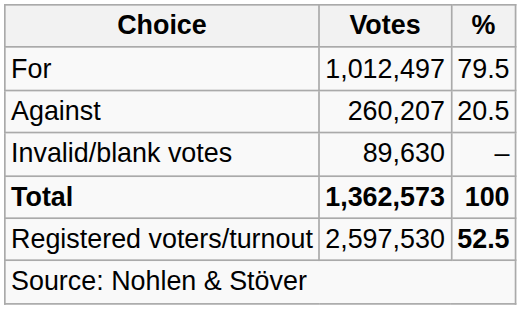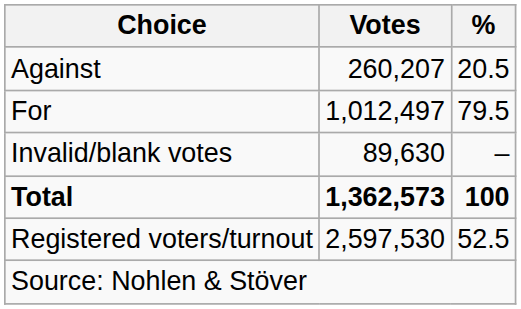 <table class=wikitable style=text-align:right>
 <tr>
 <th>Choice</th>
 <th>Votes</th>
 <th>%</th>
 </tr>
 <tr>
+<td align=left>Against</td>
+<td>260,207</td>
+<td>20.5</td>
+</tr>
+<tr>
 <td align=left>For</td>
 <td>1,012,497</td>
 <td>79.5</td>
-</tr>
-<tr>
-<td align=left>Against</td>
-<td>260,207</td>
-<td>20.5</td>
 </tr>
 <tr>
 <td align=left>Invalid/blank votes</td>
 <td>89,630</td>
 <td>–</td>
 </tr>
 <tr>
 <td align=left><strong>Total</strong></td>
 <td><strong>1,362,573</strong></td>
 <td><strong>100</strong></td>
 </tr>
 <tr>
 <td align=left>Registered voters/turnout</td>
 <td>2,597,530</td>
-<td><strong>52.5</strong></td>
+<td>52.5</td>
 </tr>
 <tr>
 <td align=left colspan=3>Source: Nohlen & Stöver</td>
 </tr>
 </table>
